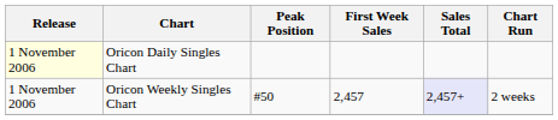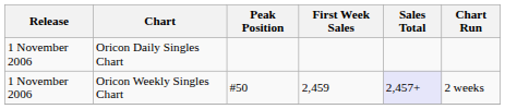 <table class="wikitable" width="650px">
 <tr>
 <th align="left">Release</th>
 <th align="left">Chart</th>
 <th align="left">Peak Position</th>
 <th align="left">First Week Sales</th>
 <th align="left">Sales Total</th>
 <th align="left">Chart Run</th>
 </tr>
 <tr>
-<td align="left" style="background: lightyellow;">1 November 2006</td>
+<td align="left">1 November 2006</td>
 <td align="left">Oricon Daily Singles Chart</td>
 <td align="left"></td>
 <td align="left"></td>
 <td align="left"></td>
 <td align="left"></td>
 </tr>
 <tr>
 <td align="left">1 November 2006</td>
 <td align="left">Oricon Weekly Singles Chart</td>
 <td align="left">#50</td>
-<td align="left">2,457</td>
+<td align="left">2,459</td>
 <td align="left" style="background: lavender;">2,457+</td>
 <td align="left">2 weeks</td>
 </tr>
 <tr>
 </tr>
 </table>
